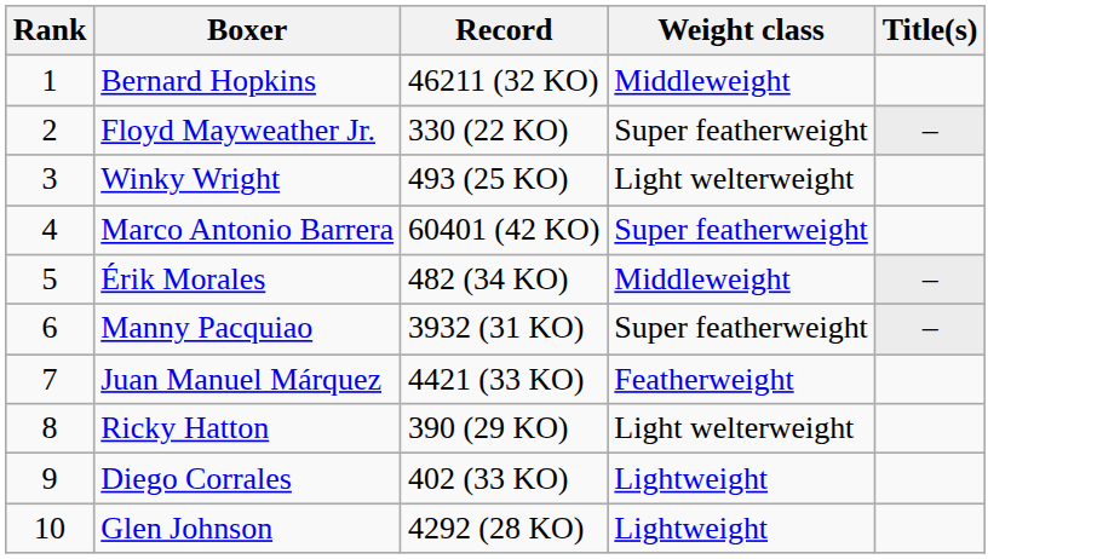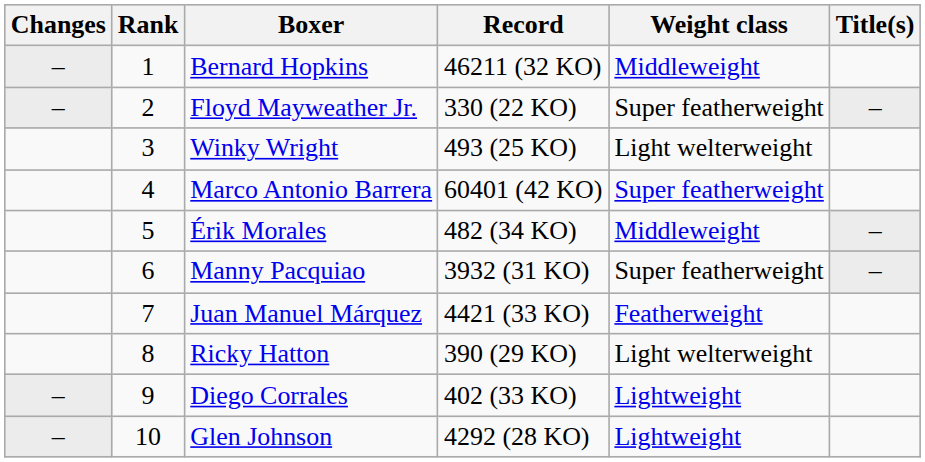 <table class="wikitable ">
 <tr>
+<th>Changes</th>
 <th>Rank</th>
 <th>Boxer</th>
 <th>Record</th>
 <th>Weight class</th>
 <th>Title(s)</th>
 </tr>
 <tr>
+<td align=center bgcolor=#ECECEC>–</td>
 <td align=center>1</td>
 <td><a href='#'>Bernard Hopkins</a></td>
 <td>46211 (32 KO)</td>
 <td><a href='#'>Middleweight</a></td>
 <td></td>
 </tr>
 <tr>
+<td align=center bgcolor=#ECECEC>–</td>
 <td align=center>2</td>
 <td><a href='#'>Floyd Mayweather Jr.</a></td>
 <td>330 (22 KO)</td>
 <td>Super featherweight</td>
 <td align=center bgcolor=#ECECEC data-sort-value="Z">–</td>
 </tr>
 <tr>
+<td align=center></td>
 <td align=center>3</td>
 <td><a href='#'>Winky Wright</a></td>
 <td>493 (25 KO)</td>
 <td>Light welterweight</td>
 <td></td>
 </tr>
 <tr>
+<td align=center></td>
 <td align=center>4</td>
 <td><a href='#'>Marco Antonio Barrera</a></td>
 <td>60401 (42 KO)</td>
 <td><a href='#'>Super featherweight</a></td>
 <td></td>
 </tr>
 <tr>
+<td align=center></td>
 <td align=center>5</td>
 <td><a href='#'>Érik Morales</a></td>
 <td>482 (34 KO)</td>
 <td><a href='#'>Middleweight</a></td>
 <td align=center bgcolor=#ECECEC data-sort-value="Z">–</td>
 </tr>
 <tr>
+<td align=center></td>
 <td align=center>6</td>
 <td><a href='#'>Manny Pacquiao</a></td>
 <td>3932 (31 KO)</td>
 <td>Super featherweight</td>
 <td align=center bgcolor=#ECECEC data-sort-value="Z">–</td>
 </tr>
 <tr>
+<td align=center></td>
 <td align=center>7</td>
 <td><a href='#'>Juan Manuel Márquez</a></td>
 <td>4421 (33 KO)</td>
 <td><a href='#'>Featherweight</a></td>
 <td></td>
 </tr>
 <tr>
+<td align=center></td>
 <td align=center>8</td>
 <td><a href='#'>Ricky Hatton</a></td>
 <td>390 (29 KO)</td>
 <td>Light welterweight</td>
 <td></td>
 </tr>
 <tr>
+<td align=center bgcolor=#ECECEC>–</td>
 <td align=center>9</td>
 <td><a href='#'>Diego Corrales</a></td>
 <td>402 (33 KO)</td>
 <td><a href='#'>Lightweight</a></td>
 <td></td>
 </tr>
 <tr>
+<td align=center bgcolor=#ECECEC>–</td>
 <td align=center>10</td>
 <td><a href='#'>Glen Johnson</a></td>
 <td>4292 (28 KO)</td>
 <td><a href='#'>Lightweight</a></td>
 <td></td>
 </tr>
 </table>
